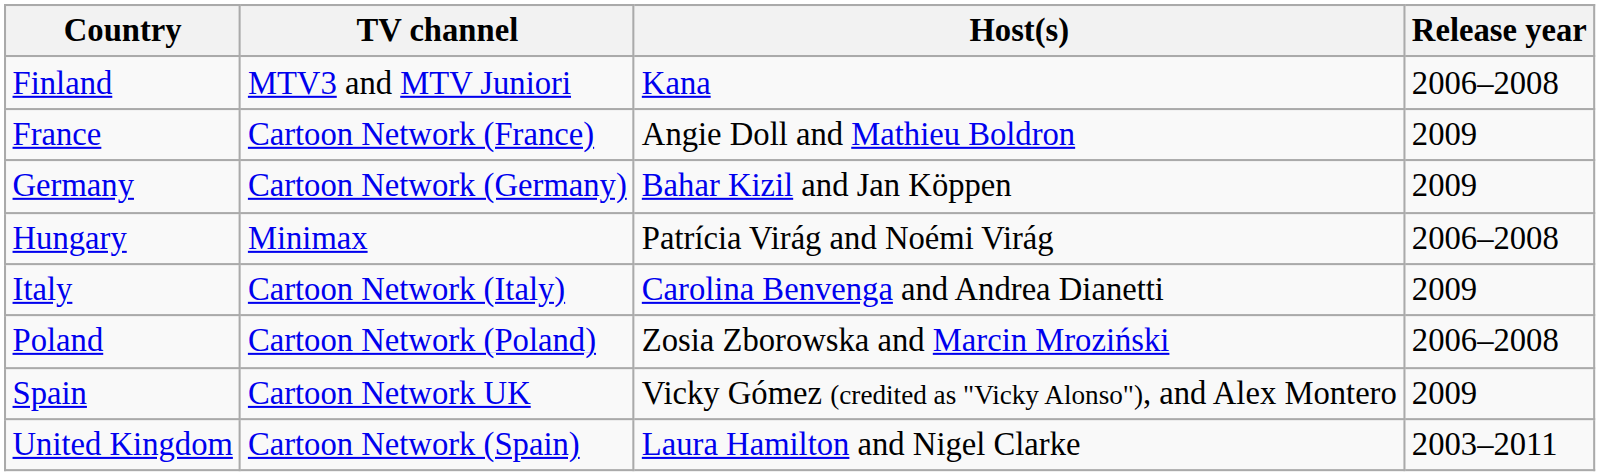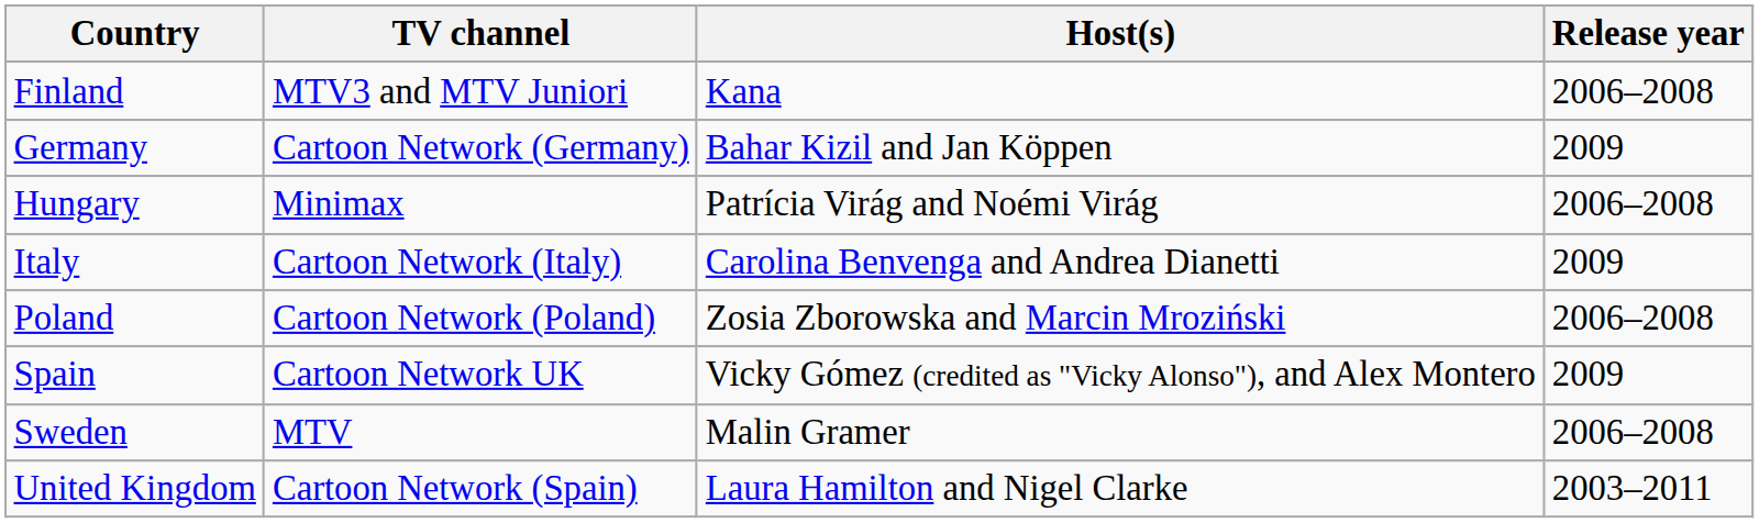 <table class="wikitable">
 <tr>
 <th>Country</th>
 <th>TV channel</th>
 <th>Host(s)</th>
 <th>Release year</th>
 </tr>
 <tr>
 <td> <a href='#'>Finland</a></td>
 <td><a href='#'>MTV3</a> and <a href='#'>MTV Juniori</a></td>
 <td><a href='#'>Kana</a></td>
 <td>2006–2008</td>
-</tr>
-<tr>
-<td> <a href='#'>France</a></td>
-<td><a href='#'>Cartoon Network (France)</a></td>
-<td>Angie Doll and <a href='#'>Mathieu Boldron</a></td>
-<td>2009</td>
 </tr>
 <tr>
 <td> <a href='#'>Germany</a></td>
 <td><a href='#'>Cartoon Network (Germany)</a></td>
 <td><a href='#'>Bahar Kizil</a> and Jan Köppen</td>
 <td>2009</td>
 </tr>
 <tr>
 <td> <a href='#'>Hungary</a></td>
 <td><a href='#'>Minimax</a></td>
 <td>Patrícia Virág and Noémi Virág</td>
 <td>2006–2008</td>
 </tr>
 <tr>
 <td> <a href='#'>Italy</a></td>
 <td><a href='#'>Cartoon Network (Italy)</a></td>
 <td><a href='#'>Carolina Benvenga</a> and Andrea Dianetti</td>
 <td>2009</td>
 </tr>
 <tr>
 <td> <a href='#'>Poland</a></td>
 <td><a href='#'>Cartoon Network (Poland)</a></td>
 <td>Zosia Zborowska and <a href='#'>Marcin Mroziński</a></td>
 <td>2006–2008</td>
 </tr>
 <tr>
 <td> <a href='#'>Spain</a></td>
 <td><a href='#'>Cartoon Network UK</a></td>
 <td>Vicky Gómez <small>(credited as "Vicky Alonso")</small>, and Alex Montero</td>
 <td>2009</td>
 </tr>
 <tr>
+<td> <a href='#'>Sweden</a></td>
+<td><a href='#'>MTV</a></td>
+<td>Malin Gramer</td>
+<td>2006–2008</td>
+</tr>
+<tr>
 <td> <a href='#'>United Kingdom</a></td>
 <td><a href='#'>Cartoon Network (Spain)</a></td>
 <td><a href='#'>Laura Hamilton</a> and Nigel Clarke</td>
 <td>2003–2011</td>
 </tr>
 </table>
